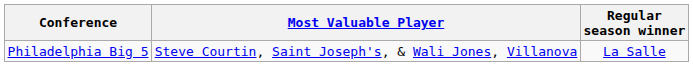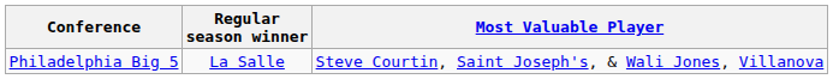 <table class="wikitable" style="text-align:center;">
 <tr>
 <th>Conference</th>
+<th>Regular <br> season winner</th>
 <th><a href='#'>Most Valuable Player</a></th>
-<th>Regular <br> season winner</th>
 </tr>
 <tr>
 <td><a href='#'>Philadelphia Big 5</a></td>
+<td><a href='#'>La Salle</a></td>
 <td><a href='#'>Steve Courtin</a>, <a href='#'>Saint Joseph's</a>, & <a href='#'>Wali Jones</a>, <a href='#'>Villanova</a></td>
-<td><a href='#'>La Salle</a></td>
 </tr>
 </table>
